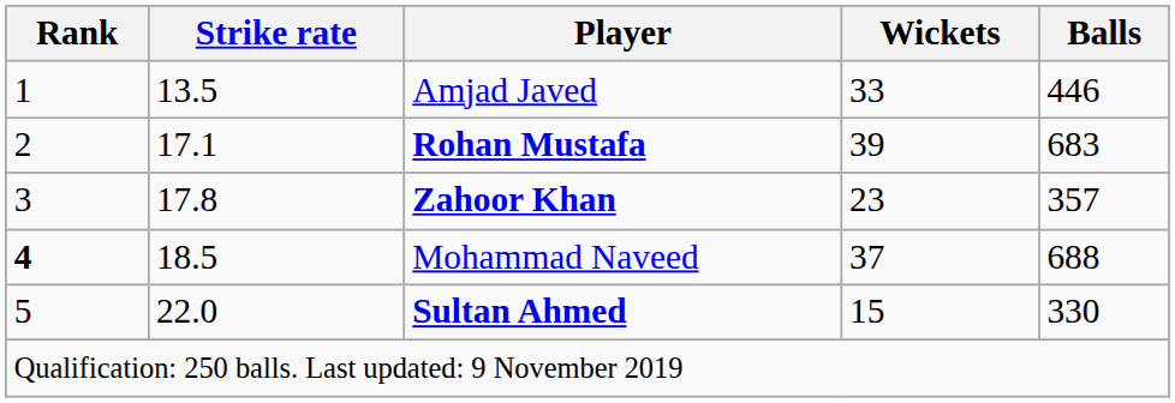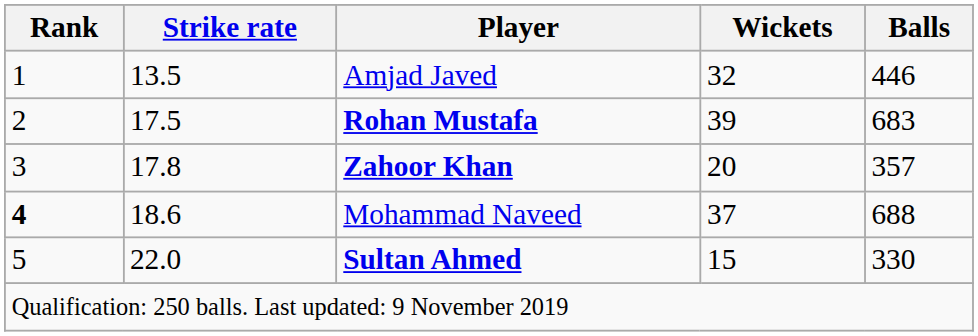 <table class="wikitable" style="width:60%;">
 <tr>
 <th>Rank</th>
 <th><a href='#'>Strike rate</a></th>
 <th>Player</th>
 <th>Wickets</th>
 <th>Balls</th>
 </tr>
 <tr>
 <td>1</td>
 <td>13.5</td>
 <td><a href='#'>Amjad Javed</a></td>
-<td>33</td>
+<td>32</td>
 <td>446</td>
 </tr>
 <tr>
 <td>2</td>
-<td>17.1</td>
+<td>17.5</td>
 <td><strong><a href='#'>Rohan Mustafa</a></strong></td>
 <td>39</td>
 <td>683</td>
 </tr>
 <tr>
 <td>3</td>
 <td>17.8</td>
 <td><strong><a href='#'>Zahoor Khan</a></strong></td>
-<td>23</td>
+<td>20</td>
 <td>357</td>
 </tr>
 <tr>
 <td><strong>4</strong></td>
-<td>18.5</td>
+<td>18.6</td>
 <td><a href='#'>Mohammad Naveed</a></td>
 <td>37</td>
 <td>688</td>
 </tr>
 <tr>
 <td>5</td>
 <td>22.0</td>
 <td><strong><a href='#'>Sultan Ahmed</a></strong></td>
 <td>15</td>
 <td>330</td>
 </tr>
 <tr>
 <td colspan=5><small>Qualification: 250 balls. Last updated: 9 November 2019</small></td>
 </tr>
 </table>
